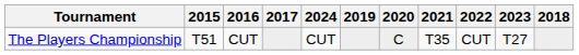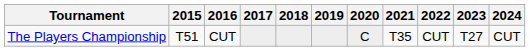 <table class="wikitable" style="font-size:95%;text-align:center;">
 <tr>
 <th>Tournament</th>
 <th>2015</th>
 <th>2016</th>
 <th>2017</th>
-<th>2024</th>
+<th>2018</th>
 <th>2019</th>
 <th>2020</th>
 <th>2021</th>
 <th>2022</th>
 <th>2023</th>
-<th>2018</th>
+<th>2024</th>
 </tr>
 <tr>
 <td align=left><a href='#'>The Players Championship</a></td>
 <td>T51</td>
 <td>CUT</td>
 <td style="background:#eeeeee;"></td>
-<td>CUT</td>
+<td style="background:#eeeeee;"></td>
 <td style="background:#eeeeee;"></td>
 <td style="background:#eeeeee;">C</td>
 <td>T35</td>
 <td>CUT</td>
 <td>T27</td>
-<td style="background:#eeeeee;"></td>
+<td>CUT</td>
 </tr>
 </table>
